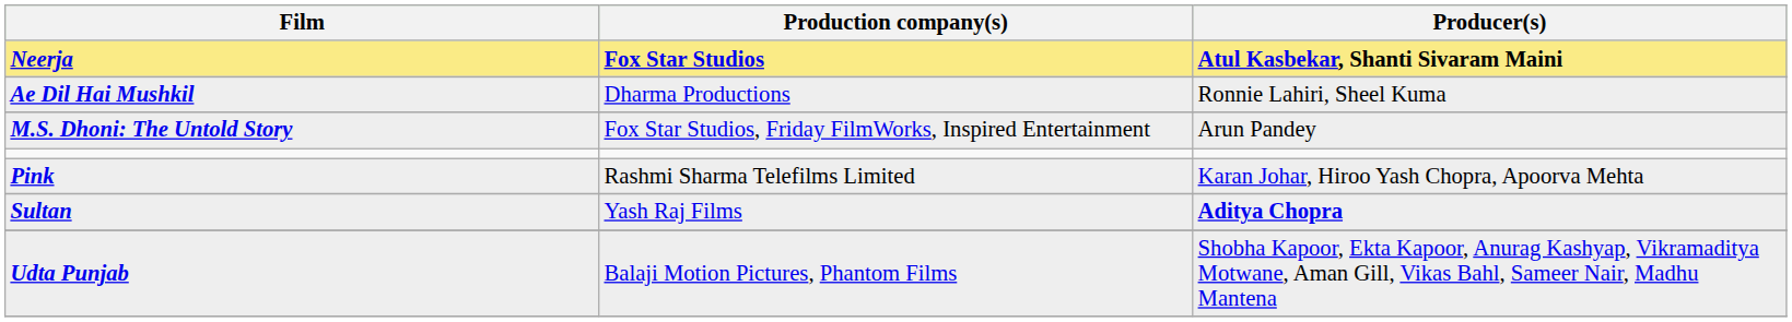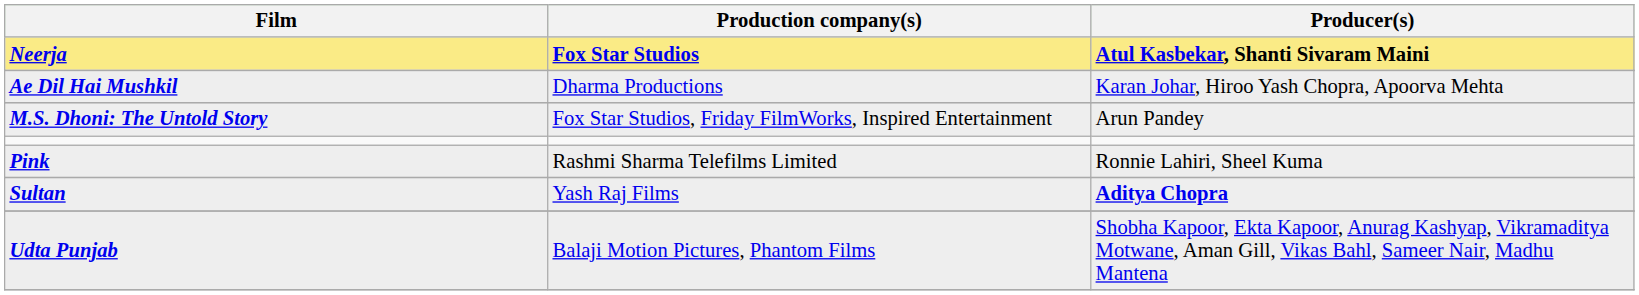 <table class="wikitable" border="1" width="100%">
 <tr style="background:#bebe">
 <th width="33%">Film</th>
 <th width="33%">Production company(s)</th>
 <th width="33%">Producer(s)</th>
 </tr>
 <tr style="background:#FAEB86">
 <td><strong><em><a href='#'>Neerja</a></em></strong></td>
 <td><strong><a href='#'>Fox Star Studios</a></strong></td>
 <td><strong><a href='#'>Atul Kasbekar</a>, Shanti Sivaram Maini</strong></td>
 </tr>
 <tr>
 </tr>
 <tr style="background:#EEEEEE">
 <td><strong><em><a href='#'>Ae Dil Hai Mushkil</a></em></strong></td>
 <td><a href='#'>Dharma Productions</a></td>
-<td>Ronnie Lahiri, Sheel Kuma</td>
+<td><a href='#'>Karan Johar</a>, Hiroo Yash Chopra, Apoorva Mehta</td>
 </tr>
 <tr>
 </tr>
 <tr style="background:#EEEEEE">
 <td><strong><em><a href='#'>M.S. Dhoni: The Untold Story</a></em></strong></td>
 <td><a href='#'>Fox Star Studios</a>, <a href='#'>Friday FilmWorks</a>, Inspired Entertainment</td>
 <td>Arun Pandey</td>
 </tr>
 <tr>
 <td></td>
 <td></td>
 <td></td>
 </tr>
 <tr style="background:#EEEEEE">
 <td><strong><em><a href='#'>Pink</a></em></strong></td>
 <td>Rashmi Sharma Telefilms Limited</td>
-<td><a href='#'>Karan Johar</a>, Hiroo Yash Chopra, Apoorva Mehta</td>
+<td>Ronnie Lahiri, Sheel Kuma</td>
 </tr>
 <tr>
 </tr>
 <tr style="background:#EEEEEE">
 <td><strong><em><a href='#'>Sultan</a></em></strong></td>
 <td><a href='#'>Yash Raj Films</a></td>
 <td><strong><a href='#'>Aditya Chopra</a></strong></td>
 </tr>
 <tr>
 </tr>
 <tr style="background:#EEEEEE">
 <td><strong><em><a href='#'>Udta Punjab</a></em></strong></td>
 <td><a href='#'>Balaji Motion Pictures</a>, <a href='#'>Phantom Films</a></td>
 <td><a href='#'>Shobha Kapoor</a>, <a href='#'>Ekta Kapoor</a>, <a href='#'>Anurag Kashyap</a>, <a href='#'>Vikramaditya Motwane</a>, Aman Gill, <a href='#'>Vikas Bahl</a>, <a href='#'>Sameer Nair</a>, <a href='#'>Madhu Mantena</a></td>
 </tr>
 <tr>
 </tr>
 </table>
